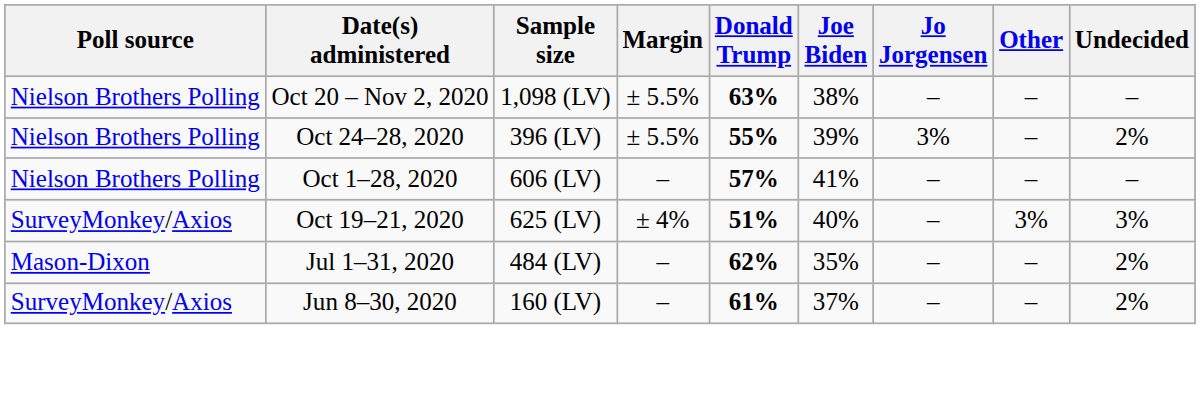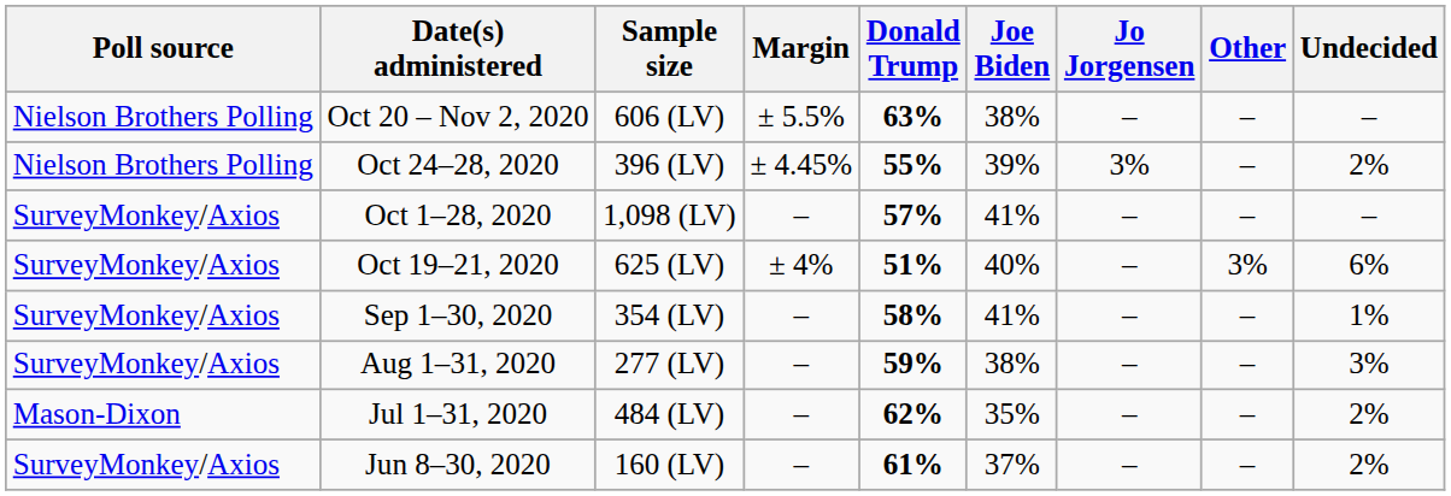 <table class="wikitable sortable" style="text-align:center;font-size:90%;line-height:17px">
 <tr>
 <th>Poll source</th>
 <th>Date(s)<br>administered</th>
 <th>Sample<br>size</th>
 <th>Margin<br></th>
 <th class="unsortable"><a href='#'>Donald<br>Trump</a><br><small></small></th>
 <th class="unsortable"><a href='#'>Joe<br>Biden</a><br><small></small></th>
 <th class="unsortable"><a href='#'>Jo<br>Jorgensen</a><br><small></small></th>
 <th class="unsortable"><a href='#'>Other</a></th>
 <th class="unsortable">Undecided</th>
 </tr>
 <tr>
 <td style="text-align:left;"><a href='#'>Nielson Brothers Polling</a></td>
 <td>Oct 20 – Nov 2, 2020</td>
-<td>1,098 (LV)</td>
+<td>606 (LV)</td>
 <td>± 5.5%</td>
 <td><strong>63%</strong></td>
 <td>38%</td>
 <td>–</td>
 <td>–</td>
 <td>–</td>
 </tr>
 <tr>
 <td style="text-align:left;"><a href='#'>Nielson Brothers Polling</a></td>
 <td>Oct 24–28, 2020</td>
 <td>396 (LV)</td>
-<td>± 5.5%</td>
+<td>± 4.45%</td>
 <td><strong>55%</strong></td>
 <td>39%</td>
 <td>3%</td>
 <td>–</td>
 <td>2%</td>
 </tr>
 <tr>
-<td style="text-align:left;"><a href='#'>Nielson Brothers Polling</a></td>
+<td style="text-align:left;"><a href='#'>SurveyMonkey</a>/<a href='#'>Axios</a></td>
 <td>Oct 1–28, 2020</td>
-<td>606 (LV)</td>
+<td>1,098 (LV)</td>
 <td>–</td>
 <td><strong>57%</strong></td>
 <td>41%</td>
 <td>–</td>
 <td>–</td>
 <td>–</td>
 </tr>
 <tr>
 <td style="text-align:left;"><a href='#'>SurveyMonkey</a>/<a href='#'>Axios</a></td>
 <td>Oct 19–21, 2020</td>
 <td>625 (LV)</td>
 <td>± 4%</td>
 <td><strong>51%</strong></td>
 <td>40%</td>
 <td>–</td>
 <td>3%</td>
+<td>6%</td>
+</tr>
+<tr>
+<td style="text-align:left;"><a href='#'>SurveyMonkey</a>/<a href='#'>Axios</a></td>
+<td>Sep 1–30, 2020</td>
+<td>354 (LV)</td>
+<td>–</td>
+<td><strong>58%</strong></td>
+<td>41%</td>
+<td>–</td>
+<td>–</td>
+<td>1%</td>
+</tr>
+<tr>
+<td style="text-align:left;"><a href='#'>SurveyMonkey</a>/<a href='#'>Axios</a></td>
+<td>Aug 1–31, 2020</td>
+<td>277 (LV)</td>
+<td>–</td>
+<td><strong>59%</strong></td>
+<td>38%</td>
+<td>–</td>
+<td>–</td>
 <td>3%</td>
 </tr>
 <tr>
 <td style="text-align:left;"><a href='#'>Mason-Dixon</a></td>
 <td>Jul 1–31, 2020</td>
 <td>484 (LV)</td>
 <td>–</td>
 <td><strong>62%</strong></td>
 <td>35%</td>
 <td>–</td>
 <td>–</td>
 <td>2%</td>
 </tr>
 <tr>
 <td style="text-align:left;"><a href='#'>SurveyMonkey</a>/<a href='#'>Axios</a></td>
 <td>Jun 8–30, 2020</td>
 <td>160 (LV)</td>
 <td>–</td>
 <td><strong>61%</strong></td>
 <td>37%</td>
 <td>–</td>
 <td>–</td>
 <td>2%</td>
 </tr>
 </table>
